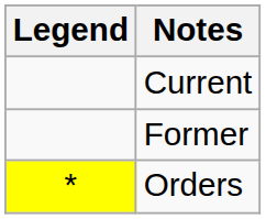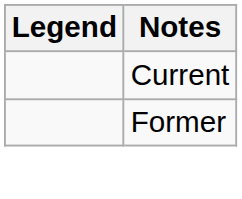 <table class="wikitable">
 <tr>
 <th>Legend</th>
 <th>Notes</th>
 </tr>
 <tr>
 <td></td>
 <td>Current</td>
 </tr>
 <tr>
 <td></td>
 <td>Former</td>
 </tr>
-<tr>
-<td style="background:yellow; text-align:center;">*</td>
-<td>Orders</td>
-</tr>
 </table>
